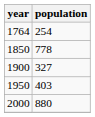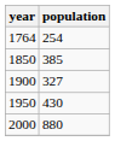 <table class="wikitable">
 <tr>
 <th>year</th>
 <th>population</th>
 </tr>
 <tr>
 <td>1764</td>
 <td>254</td>
 </tr>
 <tr>
 <td>1850</td>
-<td>778</td>
+<td>385</td>
 </tr>
 <tr>
 <td>1900</td>
 <td>327</td>
 </tr>
 <tr>
 <td>1950</td>
-<td>403</td>
+<td>430</td>
 </tr>
 <tr>
 <td>2000</td>
 <td>880</td>
 </tr>
 <tr>
 </tr>
 </table>
